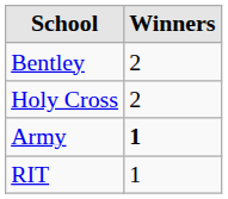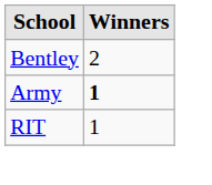 <table class="wikitable">
 <tr>
 <th style="background:#e5e5e5;">School</th>
 <th style="background:#e5e5e5;">Winners</th>
 </tr>
 <tr>
 <td><a href='#'>Bentley</a></td>
-<td>2</td>
-</tr>
-<tr>
-<td><a href='#'>Holy Cross</a></td>
 <td>2</td>
 </tr>
 <tr>
 <td><a href='#'>Army</a></td>
 <td><strong>1</strong></td>
 </tr>
 <tr>
 <td><a href='#'>RIT</a></td>
 <td>1</td>
 </tr>
 </table>
